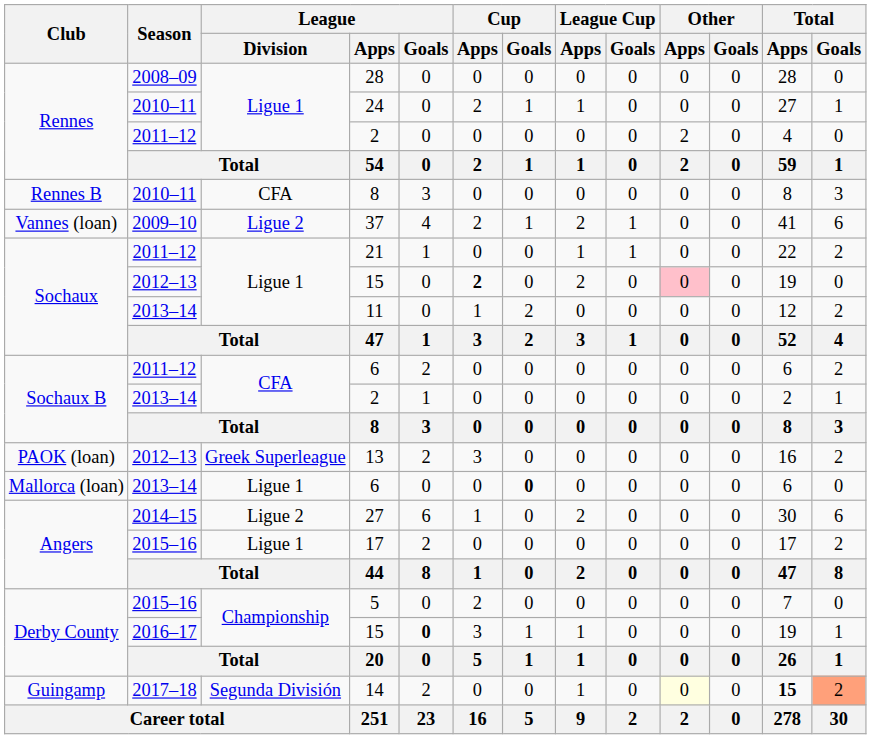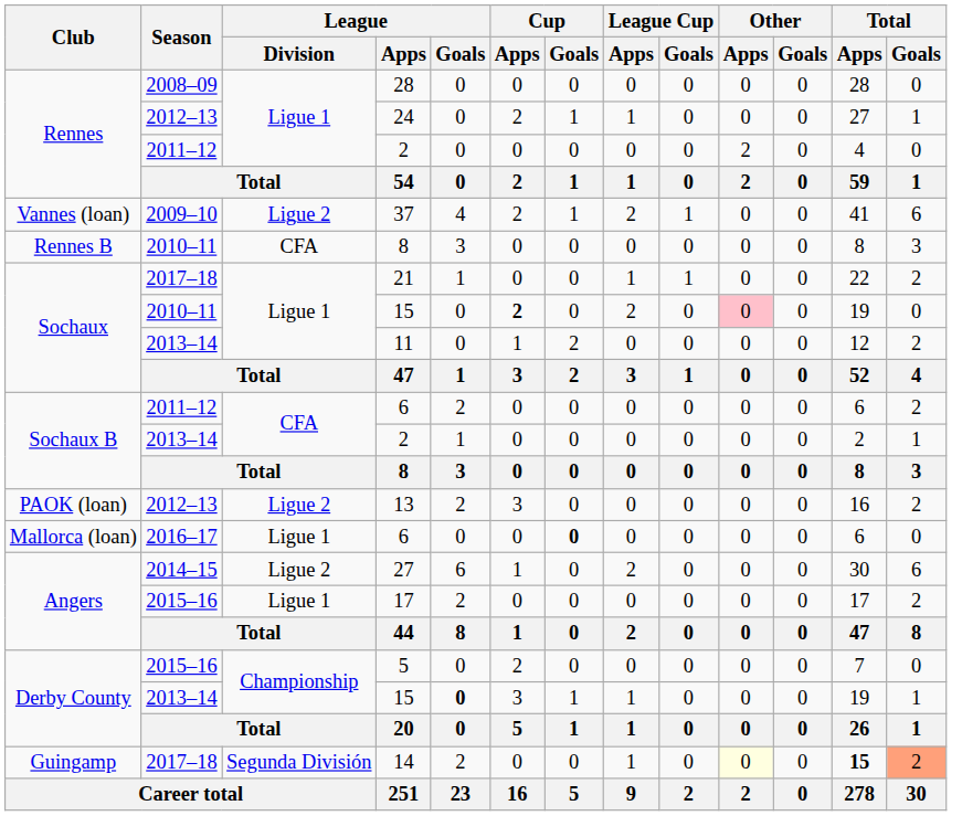 <table class="wikitable" style="text-align: center">
 <tr>
 <th rowspan="2">Club</th>
 <th rowspan="2">Season</th>
 <th colspan="3">League</th>
 <th colspan="2">Cup</th>
 <th colspan="2">League Cup</th>
 <th colspan="2">Other</th>
 <th colspan="2">Total</th>
 </tr>
 <tr>
 <th>Division</th>
 <th>Apps</th>
 <th>Goals</th>
 <th>Apps</th>
 <th>Goals</th>
 <th>Apps</th>
 <th>Goals</th>
 <th>Apps</th>
 <th>Goals</th>
 <th>Apps</th>
 <th>Goals</th>
 </tr>
 <tr>
 <td rowspan="4"><a href='#'>Rennes</a></td>
 <td><a href='#'>2008–09</a></td>
 <td rowspan="3"><a href='#'>Ligue 1</a></td>
 <td>28</td>
 <td>0</td>
 <td>0</td>
 <td>0</td>
 <td>0</td>
 <td>0</td>
 <td>0</td>
 <td>0</td>
 <td>28</td>
 <td>0</td>
 </tr>
 <tr>
-<td><a href='#'>2010–11</a></td>
+<td><a href='#'>2012–13</a></td>
 <td>24</td>
 <td>0</td>
 <td>2</td>
 <td>1</td>
 <td>1</td>
 <td>0</td>
 <td>0</td>
 <td>0</td>
 <td>27</td>
 <td>1</td>
 </tr>
 <tr>
 <td><a href='#'>2011–12</a></td>
 <td>2</td>
 <td>0</td>
 <td>0</td>
 <td>0</td>
 <td>0</td>
 <td>0</td>
 <td>2</td>
 <td>0</td>
 <td>4</td>
 <td>0</td>
 </tr>
 <tr>
 <th colspan="2">Total</th>
 <th>54</th>
 <th>0</th>
 <th>2</th>
 <th>1</th>
 <th>1</th>
 <th>0</th>
 <th>2</th>
 <th>0</th>
 <th>59</th>
 <th>1</th>
 </tr>
 <tr>
+<td><a href='#'>Vannes</a> (loan)</td>
+<td><a href='#'>2009–10</a></td>
+<td><a href='#'>Ligue 2</a></td>
+<td>37</td>
+<td>4</td>
+<td>2</td>
+<td>1</td>
+<td>2</td>
+<td>1</td>
+<td>0</td>
+<td>0</td>
+<td>41</td>
+<td>6</td>
+</tr>
+<tr>
 <td><a href='#'>Rennes B</a></td>
 <td><a href='#'>2010–11</a></td>
 <td>CFA</td>
 <td>8</td>
 <td>3</td>
 <td>0</td>
 <td>0</td>
 <td>0</td>
 <td>0</td>
 <td>0</td>
 <td>0</td>
 <td>8</td>
 <td>3</td>
 </tr>
 <tr>
-<td><a href='#'>Vannes</a> (loan)</td>
-<td><a href='#'>2009–10</a></td>
-<td><a href='#'>Ligue 2</a></td>
-<td>37</td>
-<td>4</td>
-<td>2</td>
-<td>1</td>
-<td>2</td>
-<td>1</td>
-<td>0</td>
-<td>0</td>
-<td>41</td>
-<td>6</td>
-</tr>
-<tr>
 <td rowspan="4"><a href='#'>Sochaux</a></td>
-<td><a href='#'>2011–12</a></td>
+<td><a href='#'>2017–18</a></td>
 <td rowspan="3">Ligue 1</td>
 <td>21</td>
 <td>1</td>
 <td>0</td>
 <td>0</td>
 <td>1</td>
 <td>1</td>
 <td>0</td>
 <td>0</td>
 <td>22</td>
 <td>2</td>
 </tr>
 <tr>
-<td><a href='#'>2012–13</a></td>
+<td><a href='#'>2010–11</a></td>
 <td>15</td>
 <td>0</td>
 <td><strong>2</strong></td>
 <td>0</td>
 <td>2</td>
 <td>0</td>
 <td style="background: pink;">0</td>
 <td>0</td>
 <td>19</td>
 <td>0</td>
 </tr>
 <tr>
 <td><a href='#'>2013–14</a></td>
 <td>11</td>
 <td>0</td>
 <td>1</td>
 <td>2</td>
 <td>0</td>
 <td>0</td>
 <td>0</td>
 <td>0</td>
 <td>12</td>
 <td>2</td>
 </tr>
 <tr>
 <th colspan="2">Total</th>
 <th>47</th>
 <th>1</th>
 <th>3</th>
 <th>2</th>
 <th>3</th>
 <th>1</th>
 <th>0</th>
 <th>0</th>
 <th>52</th>
 <th>4</th>
 </tr>
 <tr>
 <td rowspan="3"><a href='#'>Sochaux B</a></td>
 <td><a href='#'>2011–12</a></td>
 <td rowspan="2"><a href='#'>CFA</a></td>
 <td>6</td>
 <td>2</td>
 <td>0</td>
 <td>0</td>
 <td>0</td>
 <td>0</td>
 <td>0</td>
 <td>0</td>
 <td>6</td>
 <td>2</td>
 </tr>
 <tr>
 <td><a href='#'>2013–14</a></td>
 <td>2</td>
 <td>1</td>
 <td>0</td>
 <td>0</td>
 <td>0</td>
 <td>0</td>
 <td>0</td>
 <td>0</td>
 <td>2</td>
 <td>1</td>
 </tr>
 <tr>
 <th colspan="2">Total</th>
 <th>8</th>
 <th>3</th>
 <th>0</th>
 <th>0</th>
 <th>0</th>
 <th>0</th>
 <th>0</th>
 <th>0</th>
 <th>8</th>
 <th>3</th>
 </tr>
 <tr>
 <td><a href='#'>PAOK</a> (loan)</td>
 <td><a href='#'>2012–13</a></td>
-<td><a href='#'>Greek Superleague</a></td>
+<td><a href='#'>Ligue 2</a></td>
 <td>13</td>
 <td>2</td>
 <td>3</td>
 <td>0</td>
 <td>0</td>
 <td>0</td>
 <td>0</td>
 <td>0</td>
 <td>16</td>
 <td>2</td>
 </tr>
 <tr>
 <td><a href='#'>Mallorca</a> (loan)</td>
-<td><a href='#'>2013–14</a></td>
+<td><a href='#'>2016–17</a></td>
 <td>Ligue 1</td>
 <td>6</td>
 <td>0</td>
 <td>0</td>
 <td><strong>0</strong></td>
 <td>0</td>
 <td>0</td>
 <td>0</td>
 <td>0</td>
 <td>6</td>
 <td>0</td>
 </tr>
 <tr>
 <td rowspan="3"><a href='#'>Angers</a></td>
 <td><a href='#'>2014–15</a></td>
 <td>Ligue 2</td>
 <td>27</td>
 <td>6</td>
 <td>1</td>
 <td>0</td>
 <td>2</td>
 <td>0</td>
 <td>0</td>
 <td>0</td>
 <td>30</td>
 <td>6</td>
 </tr>
 <tr>
 <td><a href='#'>2015–16</a></td>
 <td>Ligue 1</td>
 <td>17</td>
 <td>2</td>
 <td>0</td>
 <td>0</td>
 <td>0</td>
 <td>0</td>
 <td>0</td>
 <td>0</td>
 <td>17</td>
 <td>2</td>
 </tr>
 <tr>
 <th colspan="2">Total</th>
 <th>44</th>
 <th>8</th>
 <th>1</th>
 <th>0</th>
 <th>2</th>
 <th>0</th>
 <th>0</th>
 <th>0</th>
 <th>47</th>
 <th>8</th>
 </tr>
 <tr>
 <td rowspan="3"><a href='#'>Derby County</a></td>
 <td><a href='#'>2015–16</a></td>
 <td rowspan="2"><a href='#'>Championship</a></td>
 <td>5</td>
 <td>0</td>
 <td>2</td>
 <td>0</td>
 <td>0</td>
 <td>0</td>
 <td>0</td>
 <td>0</td>
 <td>7</td>
 <td>0</td>
 </tr>
 <tr>
-<td><a href='#'>2016–17</a></td>
+<td><a href='#'>2013–14</a></td>
 <td>15</td>
 <td><strong>0</strong></td>
 <td>3</td>
 <td>1</td>
 <td>1</td>
 <td>0</td>
 <td>0</td>
 <td>0</td>
 <td>19</td>
 <td>1</td>
 </tr>
 <tr>
 <th colspan="2">Total</th>
 <th>20</th>
 <th>0</th>
 <th>5</th>
 <th>1</th>
 <th>1</th>
 <th>0</th>
 <th>0</th>
 <th>0</th>
 <th>26</th>
 <th>1</th>
 </tr>
 <tr>
 <td><a href='#'>Guingamp</a></td>
 <td><a href='#'>2017–18</a></td>
 <td><a href='#'>Segunda División</a></td>
 <td>14</td>
 <td>2</td>
 <td>0</td>
 <td>0</td>
 <td>1</td>
 <td>0</td>
 <td style="background: lightyellow;">0</td>
 <td>0</td>
 <td><strong>15</strong></td>
 <td style="background: lightsalmon;">2</td>
 </tr>
 <tr>
 <th colspan="3">Career total</th>
 <th>251</th>
 <th>23</th>
 <th>16</th>
 <th>5</th>
 <th>9</th>
 <th>2</th>
 <th>2</th>
 <th>0</th>
 <th>278</th>
 <th>30</th>
 </tr>
 </table>
